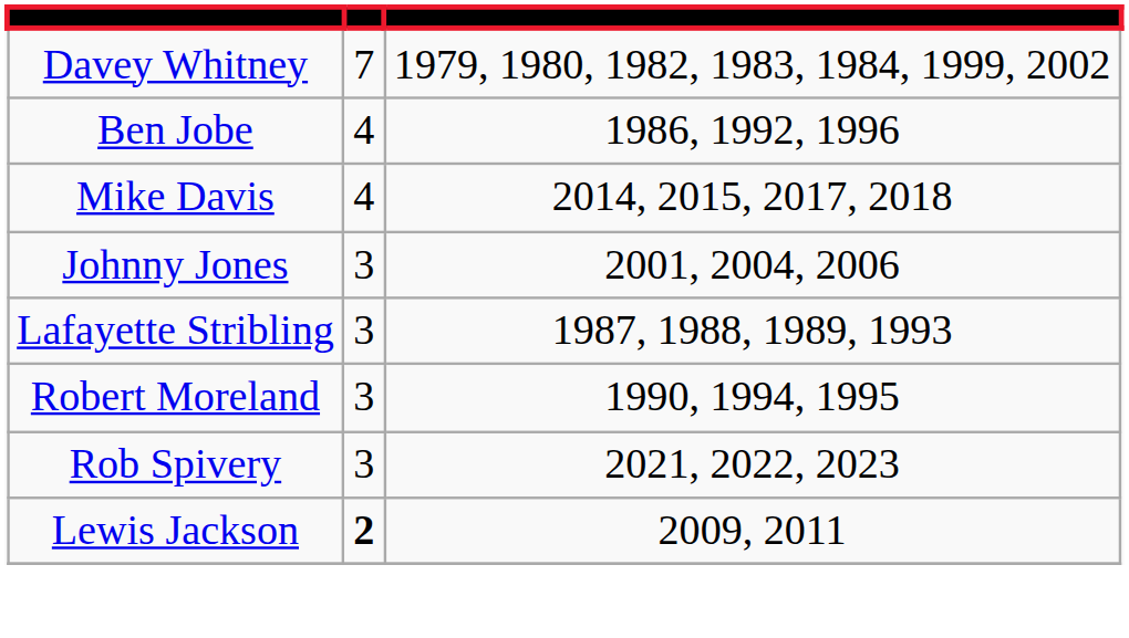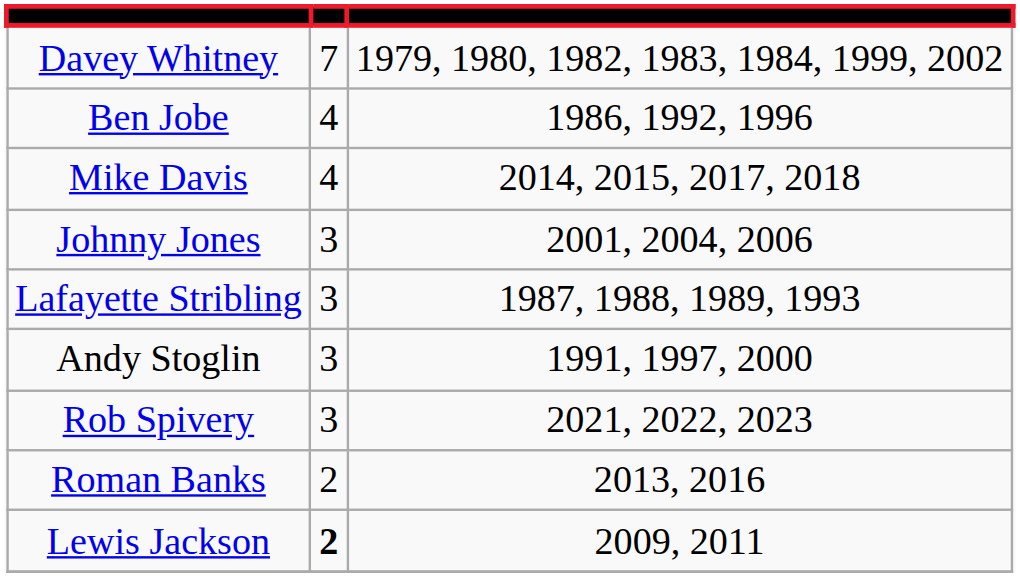 <table class="wikitable sortable" style="text-align: center">
 <tr bgcolor=black>
 <td style="border:2px solid #ED192D"></td>
 <td style="border:2px solid #ED192D"></td>
 <td style="border:2px solid #ED192D"></td>
 </tr>
 <tr>
 <td><a href='#'>Davey Whitney</a></td>
 <td>7</td>
 <td>1979, 1980, 1982, 1983, 1984, 1999, 2002</td>
 </tr>
 <tr>
 <td><a href='#'>Ben Jobe</a></td>
 <td>4</td>
 <td>1986, 1992, 1996</td>
 </tr>
 <tr>
 <td><a href='#'>Mike Davis</a></td>
 <td>4</td>
 <td>2014, 2015, 2017, 2018</td>
 </tr>
 <tr>
 <td><a href='#'>Johnny Jones</a></td>
 <td>3</td>
 <td>2001, 2004, 2006</td>
 </tr>
 <tr>
 <td><a href='#'>Lafayette Stribling</a></td>
 <td>3</td>
 <td>1987, 1988, 1989, 1993</td>
 </tr>
 <tr>
-<td><a href='#'>Robert Moreland</a></td>
+<td>Andy Stoglin</td>
 <td>3</td>
-<td>1990, 1994, 1995</td>
+<td>1991, 1997, 2000</td>
 </tr>
 <tr>
 <td><a href='#'>Rob Spivery</a></td>
 <td>3</td>
 <td>2021, 2022, 2023</td>
+</tr>
+<tr>
+<td><a href='#'>Roman Banks</a></td>
+<td>2</td>
+<td>2013, 2016</td>
 </tr>
 <tr>
 <td><a href='#'>Lewis Jackson</a></td>
 <td><strong>2</strong></td>
 <td>2009, 2011</td>
 </tr>
 <tr>
 </tr>
 </table>
